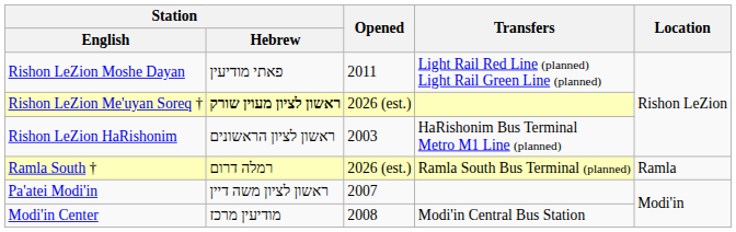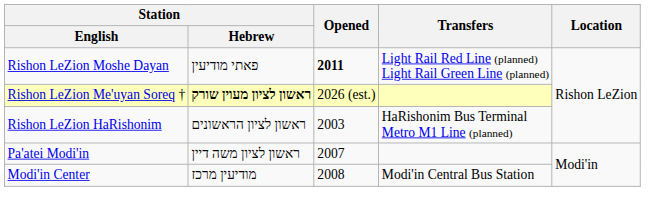 <table class="wikitable">
 <tr>
 <th colspan="2">Station</th>
 <th rowspan="2">Opened</th>
 <th rowspan="2">Transfers</th>
 <th rowspan="2">Location</th>
 </tr>
 <tr>
 <th>English</th>
 <th>Hebrew</th>
 </tr>
 <tr>
 <td><a href='#'>Rishon LeZion Moshe Dayan</a></td>
 <td>פאתי מודיעין</td>
-<td>2011</td>
+<td><strong>2011</strong></td>
 <td><a href='#'>Light Rail  Red Line</a> <small>(planned)</small><br><a href='#'>Light Rail Green Line</a> <small>(planned)</small></td>
 <td rowspan="3">Rishon LeZion</td>
 </tr>
 <tr>
 <td style="background-color:#fdffba"><a href='#'>Rishon LeZion Me'uyan Soreq</a> †</td>
 <td style="background-color:#fdffba"><strong>ראשון לציון מעוין שורק</strong></td>
 <td style="background-color:#fdffba">2026 (est.)</td>
 <td style="background-color:#fdffba"></td>
 </tr>
 <tr>
 <td><a href='#'>Rishon LeZion HaRishonim</a></td>
 <td>ראשון לציון הראשונים</td>
 <td>2003</td>
 <td>HaRishonim Bus Terminal<br><a href='#'>Metro M1 Line</a> <small>(planned)</small></td>
 </tr>
 <tr>
-<td style="background-color:#fdffba"><a href='#'>Ramla South</a> †</td>
-<td style="background-color:#fdffba">רמלה דרום</td>
-<td style="background-color:#fdffba">2026 (est.)</td>
-<td style="background-color:#fdffba">Ramla South Bus Terminal <small>(planned)</small></td>
-<td>Ramla</td>
-</tr>
-<tr>
 <td><a href='#'>Pa'atei Modi'in</a></td>
 <td>ראשון לציון משה דיין</td>
 <td>2007</td>
 <td></td>
 <td rowspan="2">Modi'in</td>
 </tr>
 <tr>
 <td><a href='#'>Modi'in Center</a></td>
 <td>מודיעין מרכז</td>
 <td>2008</td>
 <td>Modi'in Central Bus Station</td>
 </tr>
 </table>
